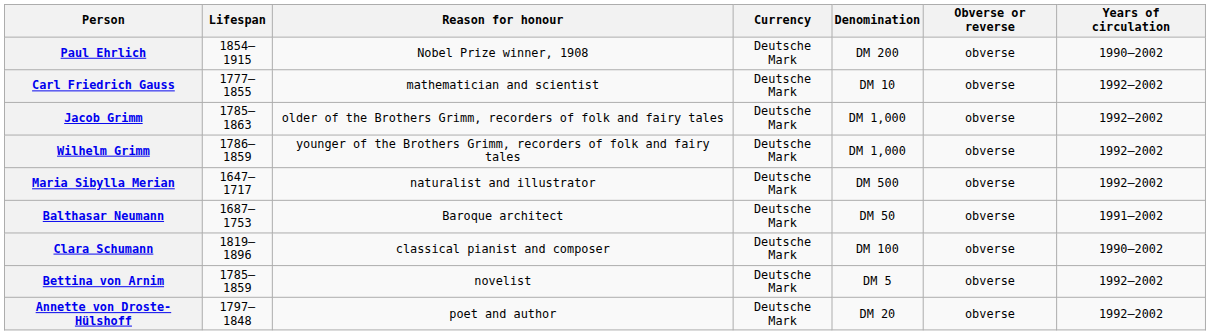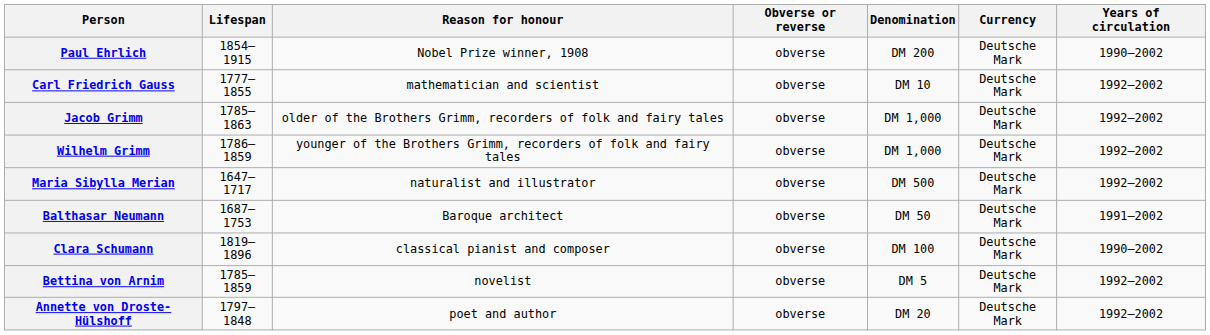 <table class="wikitable" style="font-size:95%; text-align:center;">
 <tr>
 <th>Person</th>
 <th>Lifespan</th>
 <th>Reason for honour</th>
+<th>Obverse or reverse</th>
+<th>Denomination</th>
 <th>Currency</th>
-<th>Denomination</th>
-<th>Obverse or reverse</th>
 <th>Years of circulation</th>
 </tr>
 <tr>
 <th><a href='#'>Paul Ehrlich</a></th>
 <td>1854–1915</td>
 <td>Nobel Prize winner, 1908</td>
+<td>obverse</td>
+<td>DM 200</td>
 <td>Deutsche Mark</td>
-<td>DM 200</td>
-<td>obverse</td>
 <td>1990–2002</td>
 </tr>
 <tr>
 <th><a href='#'>Carl Friedrich Gauss</a></th>
 <td>1777–1855</td>
 <td>mathematician and scientist</td>
+<td>obverse</td>
+<td>DM 10</td>
 <td>Deutsche Mark</td>
-<td>DM 10</td>
-<td>obverse</td>
 <td>1992–2002</td>
 </tr>
 <tr>
 <th><a href='#'>Jacob Grimm</a></th>
 <td>1785–1863</td>
 <td>older of the Brothers Grimm, recorders of folk and fairy tales</td>
+<td>obverse</td>
+<td>DM 1,000</td>
 <td>Deutsche Mark</td>
-<td>DM 1,000</td>
-<td>obverse</td>
 <td>1992–2002</td>
 </tr>
 <tr>
 <th><a href='#'>Wilhelm Grimm</a></th>
 <td>1786–1859</td>
 <td>younger of the Brothers Grimm, recorders of folk and fairy tales</td>
+<td>obverse</td>
+<td>DM 1,000</td>
 <td>Deutsche Mark</td>
-<td>DM 1,000</td>
-<td>obverse</td>
 <td>1992–2002</td>
 </tr>
 <tr>
 <th><a href='#'>Maria Sibylla Merian</a></th>
 <td>1647–1717</td>
 <td>naturalist and illustrator</td>
+<td>obverse</td>
+<td>DM 500</td>
 <td>Deutsche Mark</td>
-<td>DM 500</td>
-<td>obverse</td>
 <td>1992–2002</td>
 </tr>
 <tr>
 <th><a href='#'>Balthasar Neumann</a></th>
 <td>1687–1753</td>
 <td>Baroque architect</td>
+<td>obverse</td>
+<td>DM 50</td>
 <td>Deutsche Mark</td>
-<td>DM 50</td>
-<td>obverse</td>
 <td>1991–2002</td>
 </tr>
 <tr>
 <th><a href='#'>Clara Schumann</a></th>
 <td>1819–1896</td>
 <td>classical pianist and composer</td>
+<td>obverse</td>
+<td>DM 100</td>
 <td>Deutsche Mark</td>
-<td>DM 100</td>
-<td>obverse</td>
 <td>1990–2002</td>
 </tr>
 <tr>
 <th><a href='#'>Bettina von Arnim</a></th>
 <td>1785–1859</td>
 <td>novelist</td>
+<td>obverse</td>
+<td>DM 5</td>
 <td>Deutsche Mark</td>
-<td>DM 5</td>
-<td>obverse</td>
 <td>1992–2002</td>
 </tr>
 <tr>
 <th><a href='#'>Annette von Droste-Hülshoff</a></th>
 <td>1797–1848</td>
 <td>poet and author</td>
+<td>obverse</td>
+<td>DM 20</td>
 <td>Deutsche Mark</td>
-<td>DM 20</td>
-<td>obverse</td>
 <td>1992–2002</td>
 </tr>
 </table>
